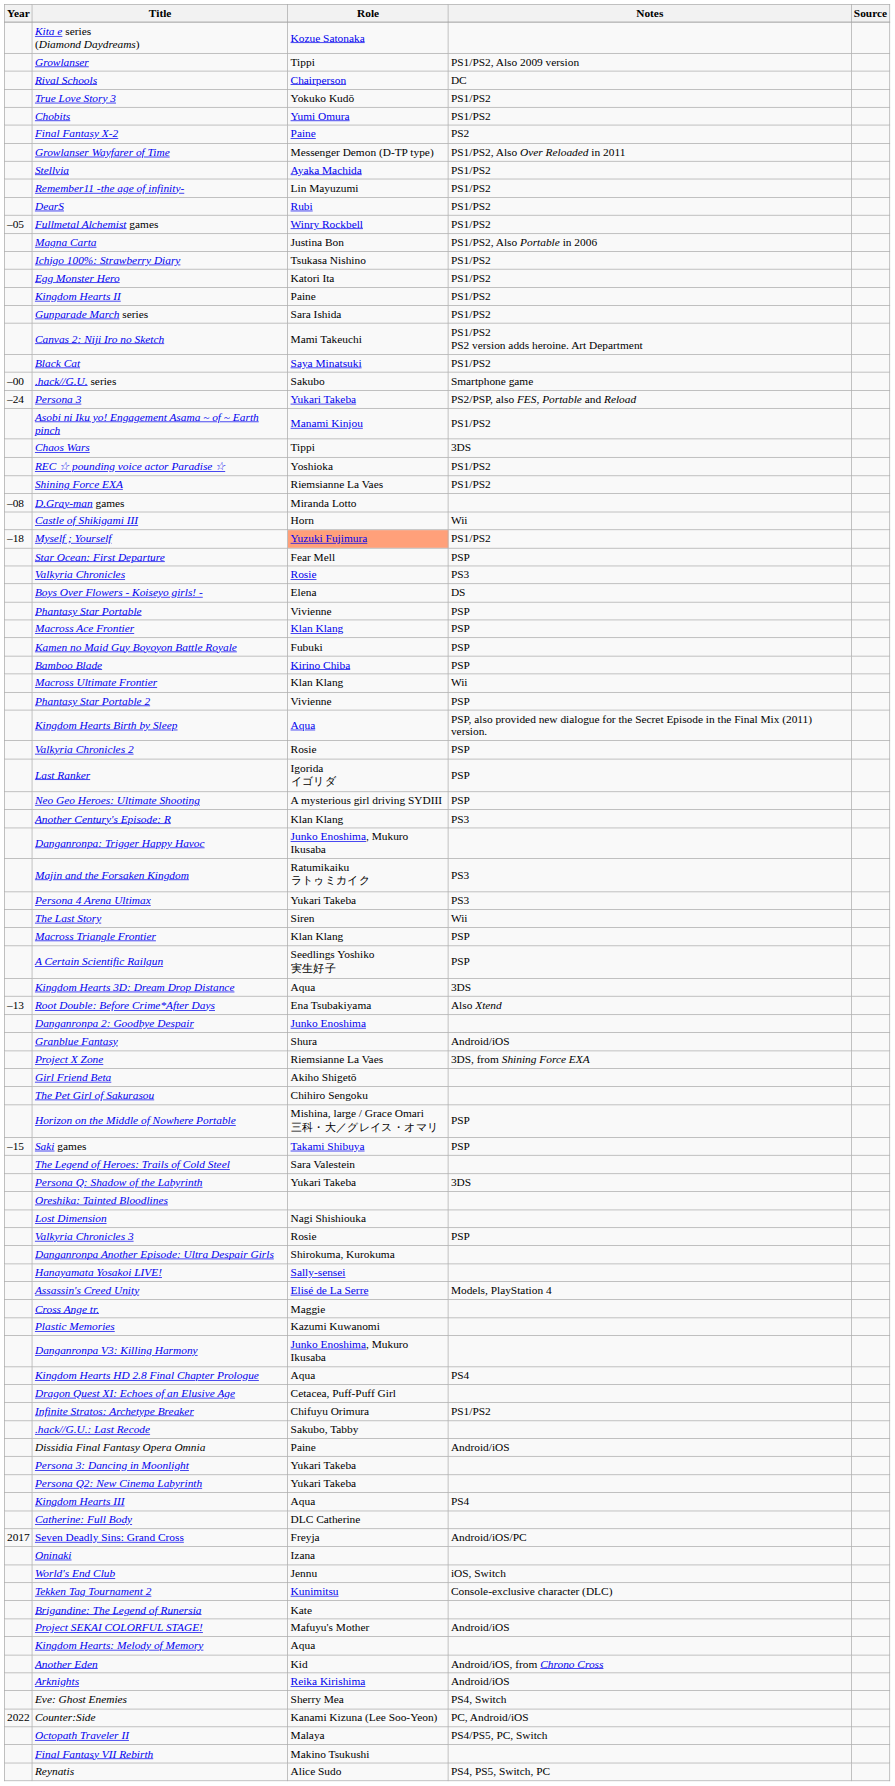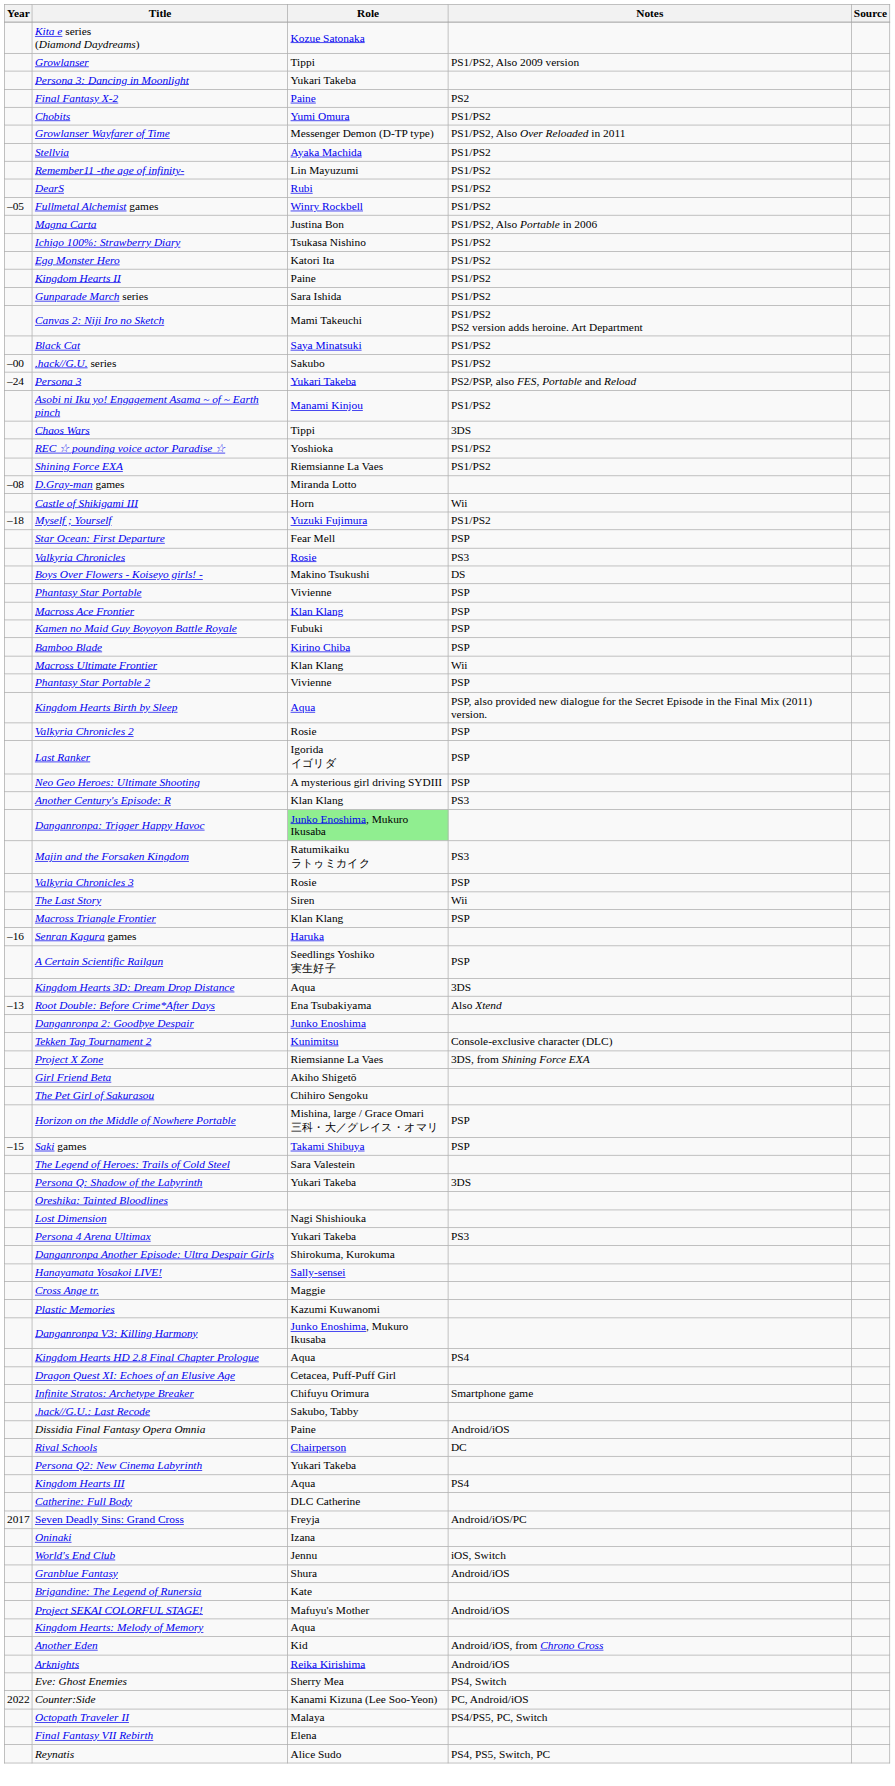 <table class="wikitable sortable plainrowheaders">
 <tr>
 <th>Year</th>
 <th>Title</th>
 <th>Role</th>
 <th class="unsortable">Notes</th>
 <th class="unsortable">Source</th>
 </tr>
 <tr>
 </tr>
 <tr>
 <td></td>
 <td><em><a href='#'>Kita e</a></em> series<br>(<em>Diamond Daydreams</em>)</td>
 <td><a href='#'>Kozue Satonaka</a></td>
 <td></td>
 <td></td>
 </tr>
 <tr>
 <td></td>
 <td><em><a href='#'>Growlanser</a></em></td>
 <td>Tippi</td>
 <td>PS1/PS2, Also 2009 version</td>
 <td></td>
 </tr>
 <tr>
 <td></td>
-<td><em><a href='#'>Rival Schools</a></em></td>
-<td><a href='#'>Chairperson</a></td>
-<td>DC</td>
+<td><em><a href='#'>Persona 3: Dancing in Moonlight</a></em></td>
+<td>Yukari Takeba</td>
+<td></td>
 <td></td>
 </tr>
 <tr>
 <td></td>
-<td><em><a href='#'>True Love Story 3</a></em></td>
-<td>Yokuko Kudō</td>
-<td>PS1/PS2</td>
+<td><em><a href='#'>Final Fantasy X-2</a></em></td>
+<td><a href='#'>Paine</a></td>
+<td>PS2</td>
 <td></td>
 </tr>
 <tr>
 <td></td>
 <td><em><a href='#'>Chobits</a></em></td>
 <td><a href='#'>Yumi Omura</a></td>
 <td>PS1/PS2</td>
-<td></td>
-</tr>
-<tr>
-<td></td>
-<td><em><a href='#'>Final Fantasy X-2</a></em></td>
-<td><a href='#'>Paine</a></td>
-<td>PS2</td>
 <td></td>
 </tr>
 <tr>
 <td></td>
 <td><em><a href='#'>Growlanser Wayfarer of Time</a></em></td>
 <td>Messenger Demon (D-TP type)</td>
 <td>PS1/PS2, Also <em>Over Reloaded</em> in 2011</td>
 <td></td>
 </tr>
 <tr>
 <td></td>
 <td><em><a href='#'>Stellvia</a></em></td>
 <td><a href='#'>Ayaka Machida</a></td>
 <td>PS1/PS2</td>
 <td></td>
 </tr>
 <tr>
 <td></td>
 <td><em><a href='#'>Remember11 -the age of infinity-</a></em></td>
 <td>Lin Mayuzumi</td>
 <td>PS1/PS2</td>
 <td></td>
 </tr>
 <tr>
 <td></td>
 <td><em><a href='#'>DearS</a></em></td>
 <td><a href='#'>Rubi</a></td>
 <td>PS1/PS2</td>
 <td></td>
 </tr>
 <tr>
 <td>–05</td>
 <td><em><a href='#'>Fullmetal Alchemist</a></em> games</td>
 <td><a href='#'>Winry Rockbell</a></td>
 <td>PS1/PS2</td>
 <td></td>
 </tr>
 <tr>
 <td></td>
 <td><em><a href='#'>Magna Carta</a></em></td>
 <td>Justina Bon</td>
 <td>PS1/PS2, Also <em>Portable</em> in 2006</td>
 <td></td>
 </tr>
 <tr>
 <td></td>
 <td><em><a href='#'>Ichigo 100%: Strawberry Diary</a></em></td>
 <td>Tsukasa Nishino</td>
 <td>PS1/PS2</td>
 <td></td>
 </tr>
 <tr>
 <td></td>
 <td><em><a href='#'>Egg Monster Hero</a></em></td>
 <td>Katori Ita</td>
 <td>PS1/PS2</td>
 <td></td>
 </tr>
 <tr>
 <td></td>
 <td><em><a href='#'>Kingdom Hearts II</a></em></td>
 <td>Paine</td>
 <td>PS1/PS2</td>
 <td></td>
 </tr>
 <tr>
 <td></td>
 <td><em><a href='#'>Gunparade March</a></em> series</td>
 <td>Sara Ishida</td>
 <td>PS1/PS2</td>
 <td></td>
 </tr>
 <tr>
 <td></td>
 <td><em><a href='#'>Canvas 2: Niji Iro no Sketch</a></em></td>
 <td>Mami Takeuchi</td>
 <td>PS1/PS2<br>PS2 version adds heroine. Art Department</td>
 <td></td>
 </tr>
 <tr>
 <td></td>
 <td><em><a href='#'>Black Cat</a></em></td>
 <td><a href='#'>Saya Minatsuki</a></td>
 <td>PS1/PS2</td>
 <td></td>
 </tr>
 <tr>
 <td>–00</td>
 <td><em><a href='#'>.hack//G.U.</a></em> series</td>
 <td>Sakubo</td>
-<td>Smartphone game</td>
+<td>PS1/PS2</td>
 <td></td>
 </tr>
 <tr>
 <td>–24</td>
 <td><em><a href='#'>Persona 3</a></em></td>
 <td><a href='#'>Yukari Takeba</a></td>
 <td>PS2/PSP, also <em>FES</em>, <em>Portable</em> and <em>Reload</em></td>
 <td></td>
 </tr>
 <tr>
 <td></td>
 <td><em><a href='#'>Asobi ni Iku yo! Engagement Asama ~ of ~ Earth pinch</a></em></td>
 <td><a href='#'>Manami Kinjou</a></td>
 <td>PS1/PS2</td>
 <td></td>
 </tr>
 <tr>
 <td></td>
 <td><em><a href='#'>Chaos Wars</a></em></td>
 <td>Tippi</td>
 <td>3DS</td>
 <td></td>
 </tr>
 <tr>
 <td></td>
 <td><em><a href='#'>REC ☆ pounding voice actor Paradise ☆</a></em></td>
 <td>Yoshioka</td>
 <td>PS1/PS2</td>
 <td></td>
 </tr>
 <tr>
 <td></td>
 <td><em><a href='#'>Shining Force EXA</a></em></td>
 <td>Riemsianne La Vaes</td>
 <td>PS1/PS2</td>
 <td></td>
 </tr>
 <tr>
 <td>–08</td>
 <td><em><a href='#'>D.Gray-man</a></em> games</td>
 <td>Miranda Lotto</td>
 <td></td>
 <td></td>
 </tr>
 <tr>
 <td></td>
 <td><em><a href='#'>Castle of Shikigami III</a></em></td>
 <td>Horn</td>
 <td>Wii</td>
 <td></td>
 </tr>
 <tr>
 <td>–18</td>
 <td><em><a href='#'>Myself ; Yourself</a></em></td>
-<td style="background: lightsalmon;"><a href='#'>Yuzuki Fujimura</a></td>
+<td><a href='#'>Yuzuki Fujimura</a></td>
 <td>PS1/PS2</td>
 <td></td>
 </tr>
 <tr>
 <td></td>
 <td><em><a href='#'>Star Ocean: First Departure</a></em></td>
 <td>Fear Mell</td>
 <td>PSP</td>
 <td></td>
 </tr>
 <tr>
 <td></td>
 <td><em><a href='#'>Valkyria Chronicles</a></em></td>
 <td><a href='#'>Rosie</a></td>
 <td>PS3</td>
 <td></td>
 </tr>
 <tr>
 <td></td>
 <td><em><a href='#'>Boys Over Flowers - Koiseyo girls! -</a></em></td>
-<td>Elena</td>
+<td>Makino Tsukushi</td>
 <td>DS</td>
 <td></td>
 </tr>
 <tr>
 <td></td>
 <td><em><a href='#'>Phantasy Star Portable</a></em></td>
 <td>Vivienne</td>
 <td>PSP</td>
 <td></td>
 </tr>
 <tr>
 <td></td>
 <td><em><a href='#'>Macross Ace Frontier</a></em></td>
 <td><a href='#'>Klan Klang</a></td>
 <td>PSP</td>
 <td></td>
 </tr>
 <tr>
 <td></td>
 <td><em><a href='#'>Kamen no Maid Guy Boyoyon Battle Royale</a></em></td>
 <td>Fubuki</td>
 <td>PSP</td>
 <td></td>
 </tr>
 <tr>
 <td></td>
 <td><em><a href='#'>Bamboo Blade</a></em></td>
 <td><a href='#'>Kirino Chiba</a></td>
 <td>PSP</td>
 <td></td>
 </tr>
 <tr>
 <td></td>
 <td><em><a href='#'>Macross Ultimate Frontier</a></em></td>
 <td>Klan Klang</td>
 <td>Wii</td>
 <td></td>
 </tr>
 <tr>
 <td></td>
 <td><em><a href='#'>Phantasy Star Portable 2</a></em></td>
 <td>Vivienne</td>
 <td>PSP</td>
 <td></td>
 </tr>
 <tr>
 <td></td>
 <td><em><a href='#'>Kingdom Hearts Birth by Sleep</a></em></td>
 <td><a href='#'>Aqua</a></td>
 <td>PSP, also provided new dialogue for the Secret Episode in the Final Mix (2011) version.</td>
 <td></td>
 </tr>
 <tr>
 <td></td>
 <td><em><a href='#'>Valkyria Chronicles 2</a></em></td>
 <td>Rosie</td>
 <td>PSP</td>
 <td></td>
 </tr>
 <tr>
 <td></td>
 <td><em><a href='#'>Last Ranker</a></em></td>
 <td>Igorida<br>イゴリダ</td>
 <td>PSP</td>
 <td></td>
 </tr>
 <tr>
 <td></td>
 <td><em><a href='#'>Neo Geo Heroes: Ultimate Shooting</a></em></td>
 <td>A mysterious girl driving SYDIII</td>
 <td>PSP</td>
 <td></td>
 </tr>
 <tr>
 <td></td>
 <td><em><a href='#'>Another Century's Episode: R</a></em></td>
 <td>Klan Klang</td>
 <td>PS3</td>
 <td></td>
 </tr>
 <tr>
 <td></td>
 <td><em><a href='#'>Danganronpa: Trigger Happy Havoc</a></em></td>
-<td><a href='#'>Junko Enoshima</a>, Mukuro Ikusaba</td>
+<td style="background: lightgreen;"><a href='#'>Junko Enoshima</a>, Mukuro Ikusaba</td>
 <td></td>
 <td></td>
 </tr>
 <tr>
 <td></td>
 <td><em><a href='#'>Majin and the Forsaken Kingdom</a></em></td>
 <td>Ratumikaiku<br>ラトゥミカイク</td>
 <td>PS3</td>
 <td></td>
 </tr>
 <tr>
 <td></td>
-<td><em><a href='#'>Persona 4 Arena Ultimax</a></em></td>
-<td>Yukari Takeba</td>
-<td>PS3</td>
+<td><em><a href='#'>Valkyria Chronicles 3</a></em></td>
+<td>Rosie</td>
+<td>PSP</td>
 <td></td>
 </tr>
 <tr>
 <td></td>
 <td><em><a href='#'>The Last Story</a></em></td>
 <td>Siren</td>
 <td>Wii</td>
 <td></td>
 </tr>
 <tr>
 <td></td>
 <td><em><a href='#'>Macross Triangle Frontier</a></em></td>
 <td>Klan Klang</td>
 <td>PSP</td>
+<td></td>
+</tr>
+<tr>
+<td>–16</td>
+<td><em><a href='#'>Senran Kagura</a></em> games</td>
+<td><a href='#'>Haruka</a></td>
+<td></td>
 <td></td>
 </tr>
 <tr>
 <td></td>
 <td><em><a href='#'>A Certain Scientific Railgun</a></em></td>
 <td>Seedlings Yoshiko<br>実生好子</td>
 <td>PSP</td>
 <td></td>
 </tr>
 <tr>
 <td></td>
 <td><em><a href='#'>Kingdom Hearts 3D: Dream Drop Distance</a></em></td>
 <td>Aqua</td>
 <td>3DS</td>
 <td></td>
 </tr>
 <tr>
 <td>–13</td>
 <td><em><a href='#'>Root Double: Before Crime*After Days</a></em></td>
 <td>Ena Tsubakiyama</td>
 <td>Also <em>Xtend</em></td>
 <td></td>
 </tr>
 <tr>
 <td></td>
 <td><em><a href='#'>Danganronpa 2: Goodbye Despair</a></em></td>
 <td><a href='#'>Junko Enoshima</a></td>
 <td></td>
 <td></td>
 </tr>
 <tr>
 <td></td>
-<td><em><a href='#'>Granblue Fantasy</a></em></td>
-<td>Shura</td>
-<td>Android/iOS</td>
+<td><em><a href='#'>Tekken Tag Tournament 2</a></em></td>
+<td><a href='#'>Kunimitsu</a></td>
+<td>Console-exclusive character (DLC)</td>
 <td></td>
 </tr>
 <tr>
 <td></td>
 <td><em><a href='#'>Project X Zone</a></em></td>
 <td>Riemsianne La Vaes</td>
 <td>3DS, from <em>Shining Force EXA</em></td>
 <td></td>
 </tr>
 <tr>
 <td></td>
 <td><em><a href='#'>Girl Friend Beta</a></em></td>
 <td>Akiho Shigetō</td>
 <td></td>
 <td></td>
 </tr>
 <tr>
 <td></td>
 <td><em><a href='#'>The Pet Girl of Sakurasou</a></em></td>
 <td>Chihiro Sengoku</td>
 <td></td>
 <td></td>
 </tr>
 <tr>
 <td></td>
 <td><em><a href='#'>Horizon on the Middle of Nowhere Portable</a></em></td>
 <td>Mishina, large / Grace Omari<br>三科・大／グレイス・オマリ</td>
 <td>PSP</td>
 <td></td>
 </tr>
 <tr>
 <td>–15</td>
 <td><em><a href='#'>Saki</a></em> games</td>
 <td><a href='#'>Takami Shibuya</a></td>
 <td>PSP</td>
 <td></td>
 </tr>
 <tr>
 <td></td>
 <td><em><a href='#'>The Legend of Heroes: Trails of Cold Steel</a></em></td>
 <td>Sara Valestein</td>
 <td></td>
 <td></td>
 </tr>
 <tr>
 <td></td>
 <td><em><a href='#'>Persona Q: Shadow of the Labyrinth</a></em></td>
 <td>Yukari Takeba</td>
 <td>3DS</td>
 <td></td>
 </tr>
 <tr>
 <td></td>
 <td><em><a href='#'>Oreshika: Tainted Bloodlines</a></em></td>
 <td></td>
 <td></td>
 <td></td>
 </tr>
 <tr>
 <td></td>
 <td><em><a href='#'>Lost Dimension</a></em></td>
 <td>Nagi Shishiouka</td>
 <td></td>
 <td></td>
 </tr>
 <tr>
 <td></td>
-<td><em><a href='#'>Valkyria Chronicles 3</a></em></td>
-<td>Rosie</td>
-<td>PSP</td>
+<td><em><a href='#'>Persona 4 Arena Ultimax</a></em></td>
+<td>Yukari Takeba</td>
+<td>PS3</td>
 <td></td>
 </tr>
 <tr>
 <td></td>
 <td><em><a href='#'>Danganronpa Another Episode: Ultra Despair Girls</a></em></td>
 <td>Shirokuma, Kurokuma</td>
 <td></td>
 <td></td>
 </tr>
 <tr>
 <td></td>
 <td><em><a href='#'>Hanayamata Yosakoi LIVE!</a></em></td>
 <td><a href='#'>Sally-sensei</a></td>
 <td></td>
-<td></td>
-</tr>
-<tr>
-<td></td>
-<td><em><a href='#'>Assassin's Creed Unity</a></em></td>
-<td><a href='#'>Elisé de La Serre</a></td>
-<td>Models, PlayStation 4</td>
 <td></td>
 </tr>
 <tr>
 <td></td>
 <td><em><a href='#'>Cross Ange tr.</a></em></td>
 <td>Maggie</td>
 <td></td>
 <td></td>
 </tr>
 <tr>
 <td></td>
 <td><em><a href='#'>Plastic Memories</a></em></td>
 <td>Kazumi Kuwanomi</td>
 <td></td>
 <td></td>
 </tr>
 <tr>
 <td></td>
 <td><em><a href='#'>Danganronpa V3: Killing Harmony</a></em></td>
 <td><a href='#'>Junko Enoshima</a>, Mukuro Ikusaba</td>
 <td></td>
 <td></td>
 </tr>
 <tr>
 <td></td>
 <td><em><a href='#'>Kingdom Hearts HD 2.8 Final Chapter Prologue</a></em></td>
 <td>Aqua</td>
 <td>PS4</td>
 <td></td>
 </tr>
 <tr>
 <td></td>
 <td><em><a href='#'>Dragon Quest XI: Echoes of an Elusive Age</a></em></td>
 <td>Cetacea, Puff-Puff Girl</td>
 <td></td>
 <td></td>
 </tr>
 <tr>
 <td></td>
 <td><em><a href='#'>Infinite Stratos: Archetype Breaker</a></em></td>
 <td>Chifuyu Orimura</td>
-<td>PS1/PS2</td>
+<td>Smartphone game</td>
 <td></td>
 </tr>
 <tr>
 <td></td>
 <td><em><a href='#'>.hack//G.U.: Last Recode</a></em></td>
 <td>Sakubo, Tabby</td>
 <td></td>
 <td></td>
 </tr>
 <tr>
 <td></td>
 <td><em>Dissidia Final Fantasy Opera Omnia</em></td>
 <td>Paine</td>
 <td>Android/iOS</td>
 <td></td>
 </tr>
 <tr>
 <td></td>
-<td><em><a href='#'>Persona 3: Dancing in Moonlight</a></em></td>
-<td>Yukari Takeba</td>
-<td></td>
+<td><em><a href='#'>Rival Schools</a></em></td>
+<td><a href='#'>Chairperson</a></td>
+<td>DC</td>
 <td></td>
 </tr>
 <tr>
 <td></td>
 <td><em><a href='#'>Persona Q2: New Cinema Labyrinth</a></em></td>
 <td>Yukari Takeba</td>
 <td></td>
 <td></td>
 </tr>
 <tr>
 <td></td>
 <td><em><a href='#'>Kingdom Hearts III</a></em></td>
 <td>Aqua</td>
 <td>PS4</td>
 <td></td>
 </tr>
 <tr>
 <td></td>
 <td><em><a href='#'>Catherine: Full Body</a></em></td>
 <td>DLC Catherine</td>
 <td></td>
 <td></td>
 </tr>
 <tr>
 <td>2017</td>
 <td><a href='#'>Seven Deadly Sins: Grand Cross</a></td>
 <td>Freyja</td>
 <td>Android/iOS/PC</td>
 <td></td>
 </tr>
 <tr>
 <td></td>
 <td><em><a href='#'>Oninaki</a></em></td>
 <td>Izana</td>
 <td></td>
 <td></td>
 </tr>
 <tr>
 <td></td>
 <td><em><a href='#'>World's End Club</a></em></td>
 <td>Jennu</td>
 <td>iOS, Switch</td>
 <td></td>
 </tr>
 <tr>
 <td></td>
-<td><em><a href='#'>Tekken Tag Tournament 2</a></em></td>
-<td><a href='#'>Kunimitsu</a></td>
-<td>Console-exclusive character (DLC)</td>
+<td><em><a href='#'>Granblue Fantasy</a></em></td>
+<td>Shura</td>
+<td>Android/iOS</td>
 <td></td>
 </tr>
 <tr>
 <td></td>
 <td><em><a href='#'>Brigandine: The Legend of Runersia</a></em></td>
 <td>Kate</td>
 <td></td>
 <td></td>
 </tr>
 <tr>
 <td></td>
 <td><em><a href='#'>Project SEKAI COLORFUL STAGE!</a></em></td>
 <td>Mafuyu's Mother</td>
 <td>Android/iOS</td>
 <td></td>
 </tr>
 <tr>
 <td></td>
 <td><em><a href='#'>Kingdom Hearts: Melody of Memory</a></em></td>
 <td>Aqua</td>
 <td></td>
 <td></td>
 </tr>
 <tr>
 <td></td>
 <td><em><a href='#'>Another Eden</a></em></td>
 <td>Kid</td>
 <td>Android/iOS, from <em><a href='#'>Chrono Cross</a></em></td>
 <td></td>
 </tr>
 <tr>
 <td></td>
 <td><em><a href='#'>Arknights</a></em></td>
 <td><a href='#'>Reika Kirishima</a></td>
 <td>Android/iOS</td>
 <td></td>
 </tr>
 <tr>
 <td></td>
 <td><em>Eve: Ghost Enemies</em></td>
 <td>Sherry Mea</td>
 <td>PS4, Switch</td>
 <td></td>
 </tr>
 <tr>
 <td>2022</td>
 <td><em>Counter:Side</em></td>
 <td>Kanami Kizuna (Lee Soo-Yeon)</td>
 <td>PC, Android/iOS</td>
 <td></td>
 </tr>
 <tr>
 <td></td>
 <td><em><a href='#'>Octopath Traveler II</a></em></td>
 <td>Malaya</td>
 <td>PS4/PS5, PC, Switch</td>
 <td></td>
 </tr>
 <tr>
 <td></td>
 <td><em><a href='#'>Final Fantasy VII Rebirth</a></em></td>
-<td>Makino Tsukushi</td>
+<td>Elena</td>
 <td></td>
 <td></td>
 </tr>
 <tr>
 <td></td>
 <td><em>Reynatis</em></td>
 <td>Alice Sudo</td>
 <td>PS4, PS5, Switch, PC</td>
 <td></td>
 </tr>
 </table>
